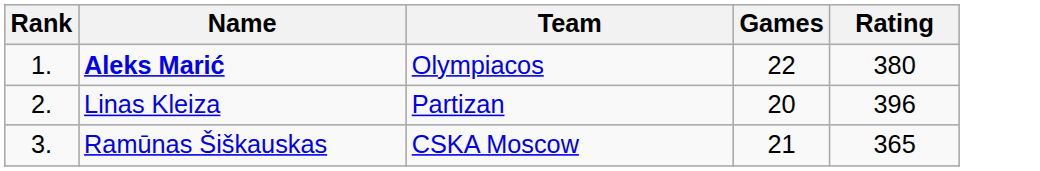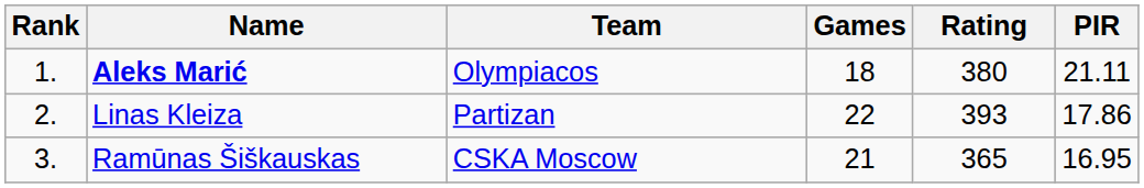 <table class="wikitable sortable" style="text-align: center;">
 <tr>
 <th>Rank</th>
 <th width=200>Name</th>
 <th width=200>Team</th>
 <th>Games</th>
 <th width=75>Rating</th>
+<th width=40>PIR</th>
 </tr>
 <tr>
 <td>1.</td>
 <td align="left"> <strong><a href='#'>Aleks Marić</a></strong></td>
 <td align="left"> <a href='#'>Olympiacos</a></td>
-<td>22</td>
+<td>18</td>
 <td>380</td>
+<td>21.11</td>
 </tr>
 <tr>
 <td>2.</td>
 <td align="left"> <a href='#'>Linas Kleiza</a></td>
 <td align="left"> <a href='#'>Partizan</a></td>
-<td>20</td>
-<td>396</td>
+<td>22</td>
+<td>393</td>
+<td>17.86</td>
 </tr>
 <tr>
 <td>3.</td>
 <td align="left"> <a href='#'>Ramūnas Šiškauskas</a></td>
 <td align="left"> <a href='#'>CSKA Moscow</a></td>
 <td>21</td>
 <td>365</td>
+<td>16.95</td>
 </tr>
 </table>
